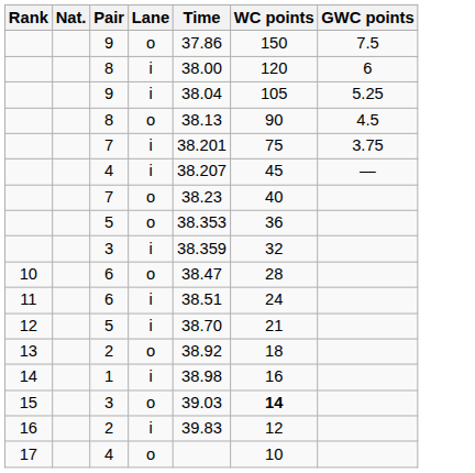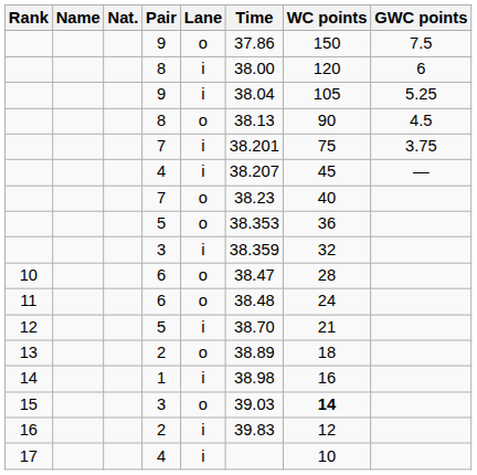 <table class="wikitable sortable" style="text-align:center">
 <tr>
 <th>Rank</th>
+<th>Name</th>
 <th>Nat.</th>
 <th>Pair</th>
 <th>Lane</th>
 <th>Time</th>
 <th>WC points</th>
 <th>GWC points</th>
 </tr>
 <tr>
 <td></td>
+<td align=left></td>
 <td></td>
 <td>9</td>
 <td>o</td>
 <td>37.86</td>
 <td>150</td>
 <td>7.5</td>
 </tr>
 <tr>
 <td></td>
+<td align=left></td>
 <td></td>
 <td>8</td>
 <td>i</td>
 <td>38.00</td>
 <td>120</td>
 <td>6</td>
 </tr>
 <tr>
 <td></td>
+<td align=left></td>
 <td></td>
 <td>9</td>
 <td>i</td>
 <td>38.04</td>
 <td>105</td>
 <td>5.25</td>
 </tr>
 <tr>
 <td></td>
+<td align=left></td>
 <td></td>
 <td>8</td>
 <td>o</td>
 <td>38.13</td>
 <td>90</td>
 <td>4.5</td>
 </tr>
 <tr>
 <td></td>
+<td align=left></td>
 <td></td>
 <td>7</td>
 <td>i</td>
 <td>38.201</td>
 <td>75</td>
 <td>3.75</td>
 </tr>
 <tr>
 <td></td>
+<td align=left></td>
 <td></td>
 <td>4</td>
 <td>i</td>
 <td>38.207</td>
 <td>45</td>
 <td>—</td>
 </tr>
 <tr>
 <td></td>
+<td align=left></td>
 <td></td>
 <td>7</td>
 <td>o</td>
 <td>38.23</td>
 <td>40</td>
 <td></td>
 </tr>
 <tr>
 <td></td>
+<td align=left></td>
 <td></td>
 <td>5</td>
 <td>o</td>
 <td>38.353</td>
 <td>36</td>
 <td></td>
 </tr>
 <tr>
 <td></td>
+<td align=left></td>
 <td></td>
 <td>3</td>
 <td>i</td>
 <td>38.359</td>
 <td>32</td>
 <td></td>
 </tr>
 <tr>
 <td>10</td>
+<td align=left></td>
 <td></td>
 <td>6</td>
 <td>o</td>
 <td>38.47</td>
 <td>28</td>
 <td></td>
 </tr>
 <tr>
 <td>11</td>
+<td align=left></td>
 <td></td>
 <td>6</td>
-<td>i</td>
-<td>38.51</td>
+<td>o</td>
+<td>38.48</td>
 <td>24</td>
 <td></td>
 </tr>
 <tr>
 <td>12</td>
+<td align=left></td>
 <td></td>
 <td>5</td>
 <td>i</td>
 <td>38.70</td>
 <td>21</td>
 <td></td>
 </tr>
 <tr>
 <td>13</td>
+<td align=left></td>
 <td></td>
 <td>2</td>
 <td>o</td>
-<td>38.92</td>
+<td>38.89</td>
 <td>18</td>
 <td></td>
 </tr>
 <tr>
 <td>14</td>
+<td align=left></td>
 <td></td>
 <td>1</td>
 <td>i</td>
 <td>38.98</td>
 <td>16</td>
 <td></td>
 </tr>
 <tr>
 <td>15</td>
+<td align=left></td>
 <td></td>
 <td>3</td>
 <td>o</td>
 <td>39.03</td>
 <td><strong>14</strong></td>
 <td></td>
 </tr>
 <tr>
 <td>16</td>
+<td align=left></td>
 <td></td>
 <td>2</td>
 <td>i</td>
 <td>39.83</td>
 <td>12</td>
 <td></td>
 </tr>
 <tr>
 <td>17</td>
+<td align=left></td>
 <td></td>
 <td>4</td>
-<td>o</td>
+<td>i</td>
 <td></td>
 <td>10</td>
 <td></td>
 </tr>
 </table>
